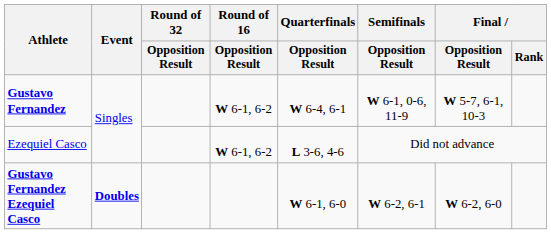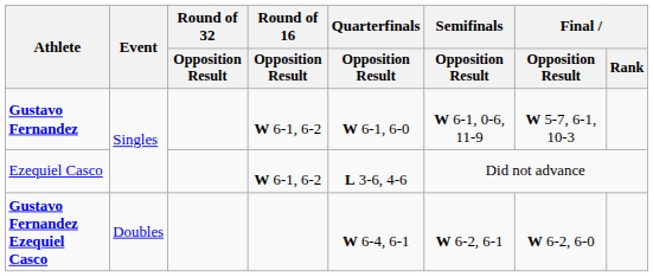 <table class="wikitable" style="font-size:90%;">
 <tr>
 <th rowspan=2>Athlete</th>
 <th rowspan=2>Event</th>
 <th>Round of 32</th>
 <th>Round of 16</th>
 <th>Quarterfinals</th>
 <th>Semifinals</th>
 <th colspan=2>Final / </th>
 </tr>
 <tr style="font-size:95%">
 <th>Opposition<br>Result</th>
 <th>Opposition<br>Result</th>
 <th>Opposition<br>Result</th>
 <th>Opposition<br>Result</th>
 <th>Opposition<br>Result</th>
 <th>Rank</th>
 </tr>
 <tr align=center>
 <td align=left><strong><a href='#'>Gustavo Fernandez</a></strong></td>
 <td rowspan=2 align=left><a href='#'>Singles</a></td>
 <td></td>
 <td><br><strong>W</strong> 6-1, 6-2</td>
-<td><br><strong>W</strong> 6-4, 6-1</td>
+<td><br><strong>W</strong> 6-1, 6-0</td>
 <td><br><strong>W</strong> 6-1, 0-6, 11-9</td>
 <td><br><strong>W</strong> 5-7, 6-1, 10-3</td>
 <td></td>
 </tr>
 <tr align=center>
 <td align=left><a href='#'>Ezequiel Casco</a></td>
 <td></td>
 <td><br><strong>W</strong> 6-1, 6-2</td>
 <td><br><strong>L</strong> 3-6, 4-6</td>
 <td colspan=3>Did not advance</td>
 </tr>
 <tr align=center>
 <td align=left><strong><a href='#'>Gustavo Fernandez</a><br><a href='#'>Ezequiel Casco</a></strong></td>
-<td align=left><strong><a href='#'>Doubles</a></strong></td>
+<td align=left><a href='#'>Doubles</a></td>
 <td></td>
 <td></td>
-<td><br><strong>W</strong> 6-1, 6-0</td>
+<td><br><strong>W</strong> 6-4, 6-1</td>
 <td><br><strong>W</strong> 6-2, 6-1</td>
 <td><br><strong>W</strong> 6-2, 6-0</td>
 <td></td>
 </tr>
 </table>
